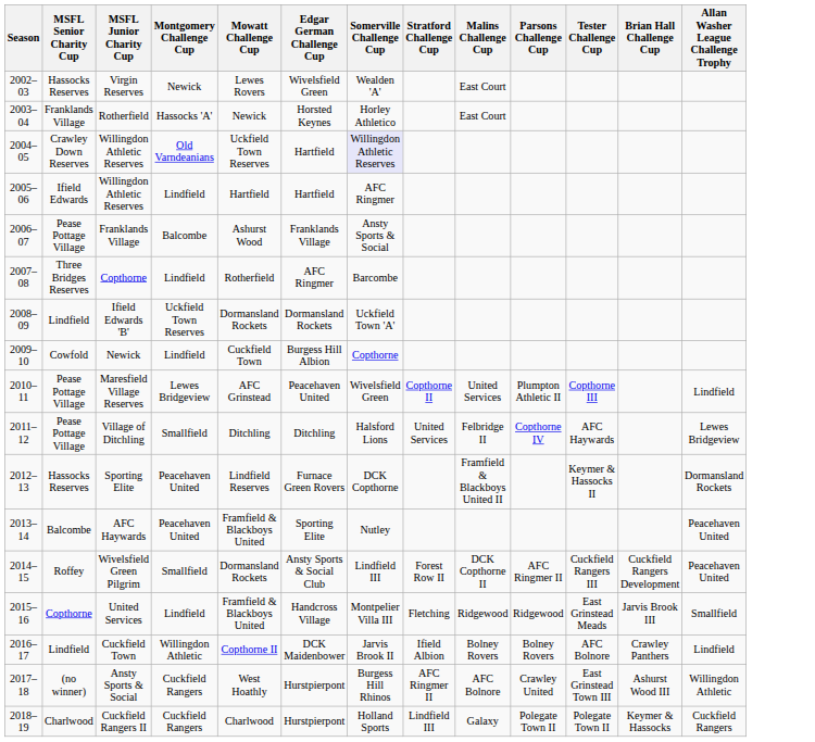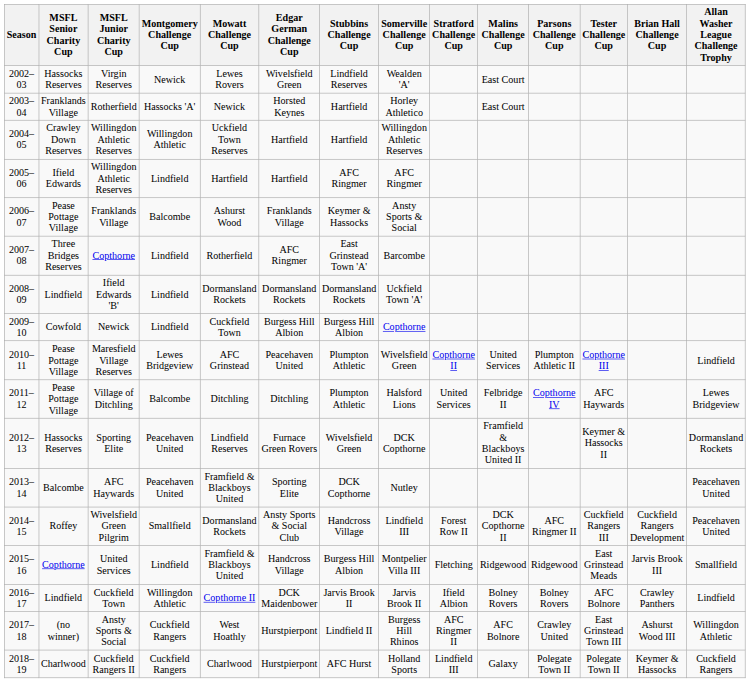 <table class="wikitable" style="text-align: center">
 <tr>
 <th>Season</th>
 <th>MSFL Senior Charity Cup</th>
 <th>MSFL Junior Charity Cup</th>
 <th>Montgomery Challenge Cup</th>
 <th>Mowatt Challenge Cup</th>
 <th>Edgar German Challenge Cup</th>
+<th>Stubbins Challenge Cup</th>
 <th>Somerville Challenge Cup</th>
 <th>Stratford Challenge Cup</th>
 <th>Malins Challenge Cup</th>
 <th>Parsons Challenge Cup</th>
 <th>Tester Challenge Cup</th>
 <th>Brian Hall Challenge Cup</th>
 <th>Allan Washer League Challenge Trophy</th>
 </tr>
 <tr>
 <td>2002–03</td>
 <td>Hassocks Reserves</td>
 <td>Virgin Reserves</td>
 <td>Newick</td>
 <td>Lewes Rovers</td>
 <td>Wivelsfield Green</td>
+<td>Lindfield Reserves</td>
 <td>Wealden 'A'</td>
 <td></td>
 <td>East Court</td>
 <td></td>
 <td></td>
 <td></td>
 <td></td>
 </tr>
 <tr>
 <td>2003–04</td>
 <td>Franklands Village</td>
 <td>Rotherfield</td>
 <td>Hassocks 'A'</td>
 <td>Newick</td>
 <td>Horsted Keynes</td>
+<td>Hartfield</td>
 <td>Horley Athletico</td>
 <td></td>
 <td>East Court</td>
 <td></td>
 <td></td>
 <td></td>
 <td></td>
 </tr>
 <tr>
 <td>2004–05</td>
 <td>Crawley Down Reserves</td>
 <td>Willingdon Athletic Reserves</td>
-<td><a href='#'>Old Varndeanians</a></td>
+<td>Willingdon Athletic</td>
 <td>Uckfield Town Reserves</td>
 <td>Hartfield</td>
-<td style="background: lavender;">Willingdon Athletic Reserves</td>
+<td>Hartfield</td>
+<td>Willingdon Athletic Reserves</td>
 <td></td>
 <td></td>
 <td></td>
 <td></td>
 <td></td>
 <td></td>
 </tr>
 <tr>
 <td>2005–06</td>
 <td>Ifield Edwards</td>
 <td>Willingdon Athletic Reserves</td>
 <td>Lindfield</td>
 <td>Hartfield</td>
 <td>Hartfield</td>
 <td>AFC Ringmer</td>
+<td>AFC Ringmer</td>
 <td></td>
 <td></td>
 <td></td>
 <td></td>
 <td></td>
 <td></td>
 </tr>
 <tr>
 <td>2006–07</td>
 <td>Pease Pottage Village</td>
 <td>Franklands Village</td>
 <td>Balcombe</td>
 <td>Ashurst Wood</td>
 <td>Franklands Village</td>
+<td>Keymer & Hassocks</td>
 <td>Ansty Sports & Social</td>
 <td></td>
 <td></td>
 <td></td>
 <td></td>
 <td></td>
 <td></td>
 </tr>
 <tr>
 <td>2007–08</td>
 <td>Three Bridges Reserves</td>
 <td><a href='#'>Copthorne</a></td>
 <td>Lindfield</td>
 <td>Rotherfield</td>
 <td>AFC Ringmer</td>
+<td>East Grinstead Town 'A'</td>
 <td>Barcombe</td>
 <td></td>
 <td></td>
 <td></td>
 <td></td>
 <td></td>
 <td></td>
 </tr>
 <tr>
 <td>2008–09</td>
 <td>Lindfield</td>
 <td>Ifield Edwards 'B'</td>
-<td>Uckfield Town Reserves</td>
+<td>Lindfield</td>
+<td>Dormansland Rockets</td>
 <td>Dormansland Rockets</td>
 <td>Dormansland Rockets</td>
 <td>Uckfield Town 'A'</td>
 <td></td>
 <td></td>
 <td></td>
 <td></td>
 <td></td>
 <td></td>
 </tr>
 <tr>
 <td>2009–10</td>
 <td>Cowfold</td>
 <td>Newick</td>
 <td>Lindfield</td>
 <td>Cuckfield Town</td>
 <td>Burgess Hill Albion</td>
+<td>Burgess Hill Albion</td>
 <td><a href='#'>Copthorne</a></td>
 <td></td>
 <td></td>
 <td></td>
 <td></td>
 <td></td>
 <td></td>
 </tr>
 <tr>
 <td>2010–11</td>
 <td>Pease Pottage Village</td>
 <td>Maresfield Village Reserves</td>
 <td>Lewes Bridgeview</td>
 <td>AFC Grinstead</td>
 <td>Peacehaven United</td>
+<td>Plumpton Athletic</td>
 <td>Wivelsfield Green</td>
 <td><a href='#'>Copthorne II</a></td>
 <td>United Services</td>
 <td>Plumpton Athletic II</td>
 <td><a href='#'>Copthorne III</a></td>
 <td></td>
 <td>Lindfield</td>
 </tr>
 <tr>
 <td>2011–12</td>
 <td>Pease Pottage Village</td>
 <td>Village of Ditchling</td>
-<td>Smallfield</td>
+<td>Balcombe</td>
 <td>Ditchling</td>
 <td>Ditchling</td>
+<td>Plumpton Athletic</td>
 <td>Halsford Lions</td>
 <td>United Services</td>
 <td>Felbridge II</td>
 <td><a href='#'>Copthorne IV</a></td>
 <td>AFC Haywards</td>
 <td></td>
 <td>Lewes Bridgeview</td>
 </tr>
 <tr>
 <td>2012–13</td>
 <td>Hassocks Reserves</td>
 <td>Sporting Elite</td>
 <td>Peacehaven United</td>
 <td>Lindfield Reserves</td>
 <td>Furnace Green Rovers</td>
+<td>Wivelsfield Green</td>
 <td>DCK Copthorne</td>
 <td></td>
 <td>Framfield & Blackboys United II</td>
 <td></td>
 <td>Keymer & Hassocks II</td>
 <td></td>
 <td>Dormansland Rockets</td>
 </tr>
 <tr>
 <td>2013–14</td>
 <td>Balcombe</td>
 <td>AFC Haywards</td>
 <td>Peacehaven United</td>
 <td>Framfield & Blackboys United</td>
 <td>Sporting Elite</td>
+<td>DCK Copthorne</td>
 <td>Nutley</td>
 <td></td>
 <td></td>
 <td></td>
 <td></td>
 <td></td>
 <td>Peacehaven United</td>
 </tr>
 <tr>
 <td>2014–15</td>
 <td>Roffey</td>
 <td>Wivelsfield Green Pilgrim</td>
 <td>Smallfield</td>
 <td>Dormansland Rockets</td>
 <td>Ansty Sports & Social Club</td>
+<td>Handcross Village</td>
 <td>Lindfield III</td>
 <td>Forest Row II</td>
 <td>DCK Copthorne II</td>
 <td>AFC Ringmer II</td>
 <td>Cuckfield Rangers III</td>
 <td>Cuckfield Rangers Development</td>
 <td>Peacehaven United</td>
 </tr>
 <tr>
 <td>2015–16</td>
 <td><a href='#'>Copthorne</a></td>
 <td>United Services</td>
 <td>Lindfield</td>
 <td>Framfield & Blackboys United</td>
 <td>Handcross Village</td>
+<td>Burgess Hill Albion</td>
 <td>Montpelier Villa III</td>
 <td>Fletching</td>
 <td>Ridgewood</td>
 <td>Ridgewood</td>
 <td>East Grinstead Meads</td>
 <td>Jarvis Brook III</td>
 <td>Smallfield</td>
 </tr>
 <tr>
 <td>2016–17</td>
 <td>Lindfield</td>
 <td>Cuckfield Town</td>
 <td>Willingdon Athletic</td>
 <td><a href='#'>Copthorne II</a></td>
 <td>DCK Maidenbower</td>
 <td>Jarvis Brook II</td>
+<td>Jarvis Brook II</td>
 <td>Ifield Albion</td>
 <td>Bolney Rovers</td>
 <td>Bolney Rovers</td>
 <td>AFC Bolnore</td>
 <td>Crawley Panthers</td>
 <td>Lindfield</td>
 </tr>
 <tr>
 <td>2017–18</td>
 <td>(no winner)</td>
 <td>Ansty Sports & Social</td>
 <td>Cuckfield Rangers</td>
 <td>West Hoathly</td>
 <td>Hurstpierpont</td>
+<td>Lindfield II</td>
 <td>Burgess Hill Rhinos</td>
 <td>AFC Ringmer II</td>
 <td>AFC Bolnore</td>
 <td>Crawley United</td>
 <td>East Grinstead Town III</td>
 <td>Ashurst Wood III</td>
 <td>Willingdon Athletic</td>
 </tr>
 <tr>
 <td>2018–19</td>
 <td>Charlwood</td>
 <td>Cuckfield Rangers II</td>
 <td>Cuckfield Rangers</td>
 <td>Charlwood</td>
 <td>Hurstpierpont</td>
+<td>AFC Hurst</td>
 <td>Holland Sports</td>
 <td>Lindfield III</td>
 <td>Galaxy</td>
 <td>Polegate Town II</td>
 <td>Polegate Town II</td>
 <td>Keymer & Hassocks</td>
 <td>Cuckfield Rangers</td>
 </tr>
 </table>
